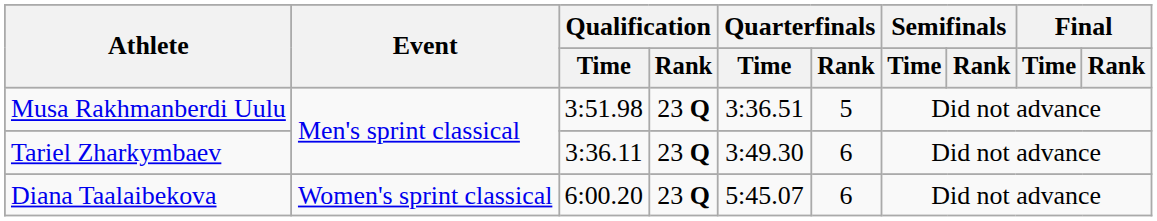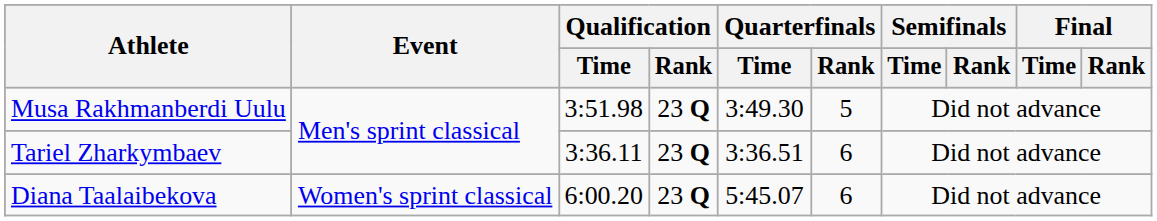 <table class="wikitable" style="font-size:90%">
 <tr>
 <th rowspan=2>Athlete</th>
 <th rowspan=2>Event</th>
 <th colspan=2>Qualification</th>
 <th colspan=2>Quarterfinals</th>
 <th colspan=2>Semifinals</th>
 <th colspan=2>Final</th>
 </tr>
 <tr style="font-size:95%">
 <th>Time</th>
 <th>Rank</th>
 <th>Time</th>
 <th>Rank</th>
 <th>Time</th>
 <th>Rank</th>
 <th>Time</th>
 <th>Rank</th>
 </tr>
 <tr align=center>
 <td align=left><a href='#'>Musa Rakhmanberdi Uulu</a></td>
 <td align=left rowspan=2><a href='#'>Men's sprint classical</a></td>
 <td>3:51.98</td>
 <td>23 <strong>Q</strong></td>
-<td>3:36.51</td>
+<td>3:49.30</td>
 <td>5</td>
 <td colspan=4>Did not advance</td>
 </tr>
 <tr align=center>
 <td align=left><a href='#'>Tariel Zharkymbaev</a></td>
 <td>3:36.11</td>
 <td>23 <strong>Q</strong></td>
-<td>3:49.30</td>
+<td>3:36.51</td>
 <td>6</td>
 <td colspan=4>Did not advance</td>
 </tr>
 <tr align=center>
 <td align=left><a href='#'>Diana Taalaibekova</a></td>
 <td align=left><a href='#'>Women's sprint classical</a></td>
 <td>6:00.20</td>
 <td>23 <strong>Q</strong></td>
 <td>5:45.07</td>
 <td>6</td>
 <td colspan=4>Did not advance</td>
 </tr>
 </table>
